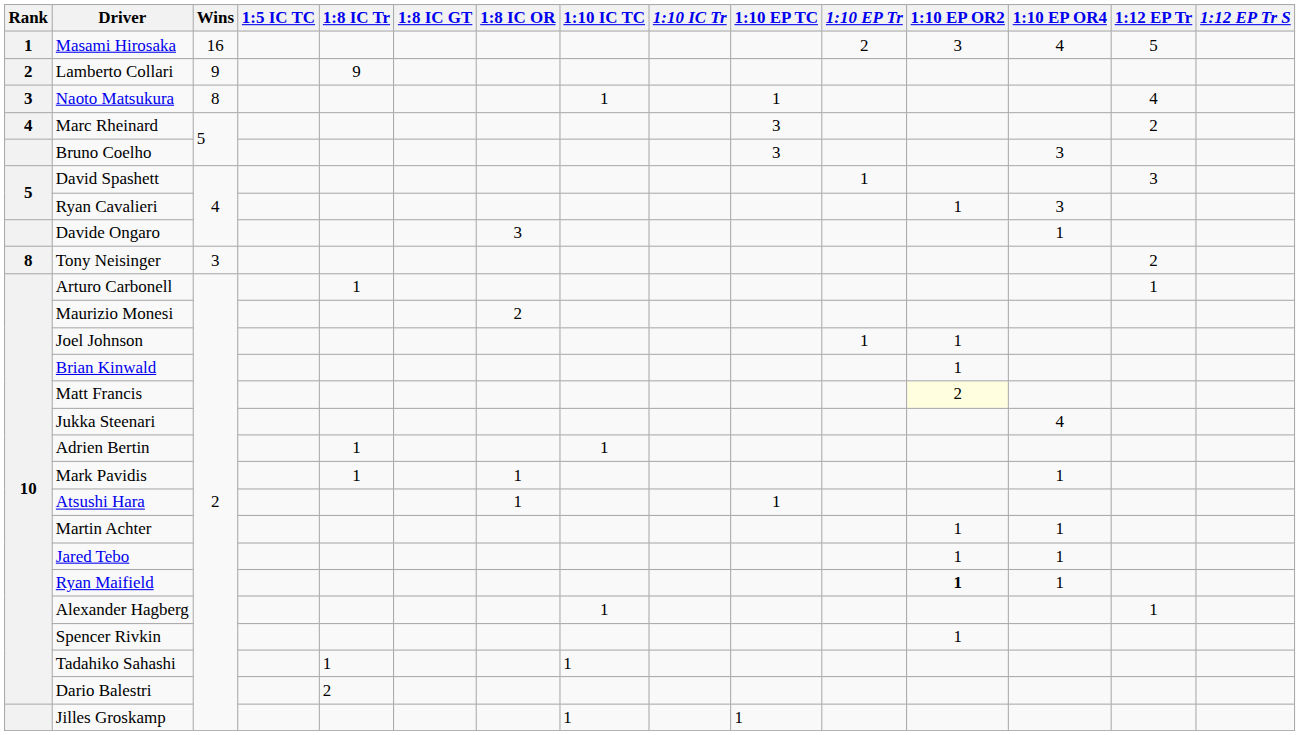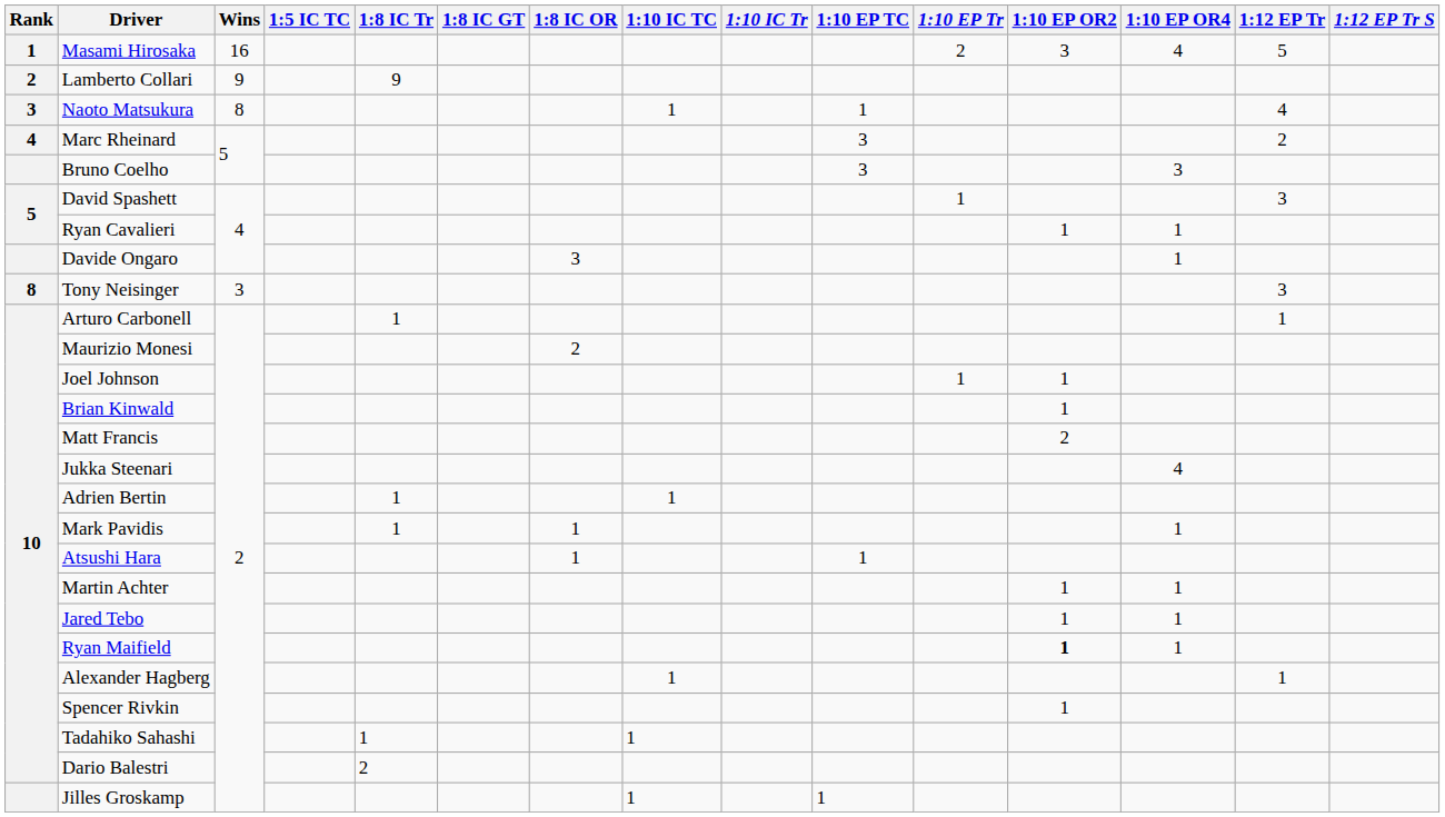 <table class="wikitable">
 <tr>
 <th>Rank</th>
 <th>Driver</th>
 <th>Wins</th>
 <th><a href='#'>1:5 IC TC</a></th>
 <th><a href='#'>1:8 IC Tr</a></th>
 <th><a href='#'>1:8 IC GT</a></th>
 <th><a href='#'>1:8 IC OR</a></th>
 <th><a href='#'>1:10 IC TC</a></th>
 <th><a href='#'><em>1:10 IC Tr</em></a></th>
 <th><a href='#'>1:10 EP TC</a></th>
 <th><a href='#'><em>1:10 EP Tr</em></a></th>
 <th><a href='#'>1:10 EP OR2</a></th>
 <th><a href='#'>1:10 EP OR4</a></th>
 <th><a href='#'>1:12 EP Tr</a></th>
 <th><a href='#'><em>1:12 EP Tr S</em></a></th>
 </tr>
 <tr>
 <th>1</th>
 <td> <a href='#'>Masami Hirosaka</a></td>
 <td style="text-align:center;">16</td>
 <td style="text-align:center;"></td>
 <td style="text-align:center;"></td>
 <td></td>
 <td style="text-align:center;"></td>
 <td style="text-align:center;"></td>
 <td style="text-align:center;"></td>
 <td style="text-align:center;"></td>
 <td style="text-align:center;">2</td>
 <td style="text-align:center;">3</td>
 <td style="text-align:center;">4</td>
 <td style="text-align:center;">5</td>
 <td></td>
 </tr>
 <tr>
 <th>2</th>
 <td> Lamberto Collari</td>
 <td style="text-align:center;">9</td>
 <td style="text-align:center;"></td>
 <td style="text-align:center;">9</td>
 <td></td>
 <td style="text-align:center;"></td>
 <td style="text-align:center;"></td>
 <td style="text-align:center;"></td>
 <td style="text-align:center;"></td>
 <td style="text-align:center;"></td>
 <td style="text-align:center;"></td>
 <td style="text-align:center;"></td>
 <td style="text-align:center;"></td>
 <td></td>
 </tr>
 <tr>
 <th rowspan="1">3</th>
 <td> <a href='#'>Naoto Matsukura</a></td>
 <td rowspan="1" style="text-align:center;">8</td>
 <td style="text-align:center;"></td>
 <td style="text-align:center;"></td>
 <td></td>
 <td style="text-align:center;"></td>
 <td style="text-align:center;">1</td>
 <td style="text-align:center;"></td>
 <td style="text-align:center;">1</td>
 <td style="text-align:center;"></td>
 <td style="text-align:center;"></td>
 <td style="text-align:center;"></td>
 <td style="text-align:center;">4</td>
 <td></td>
 </tr>
 <tr>
 <th>4</th>
 <td> Marc Rheinard</td>
 <td rowspan="2">5</td>
 <td style="text-align:center;"></td>
 <td style="text-align:center;"></td>
 <td></td>
 <td style="text-align:center;"></td>
 <td style="text-align:center;"></td>
 <td style="text-align:center;"></td>
 <td style="text-align:center;">3</td>
 <td style="text-align:center;"></td>
 <td style="text-align:center;"></td>
 <td style="text-align:center;"></td>
 <td style="text-align:center;">2</td>
 <td></td>
 </tr>
 <tr>
 <th></th>
 <td> Bruno Coelho</td>
 <td style="text-align: center;"></td>
 <td style="text-align: center;"></td>
 <td></td>
 <td style="text-align: center;"></td>
 <td style="text-align: center;"></td>
 <td style="text-align: center;"></td>
 <td style="text-align: center;">3</td>
 <td style="text-align: center;"></td>
 <td style="text-align: center;"></td>
 <td style="text-align: center;">3</td>
 <td style="text-align: center;"></td>
 <td></td>
 </tr>
 <tr>
 <th rowspan="2">5</th>
 <td> David Spashett</td>
 <td rowspan="3" style="text-align:center;">4</td>
 <td style="text-align:center;"></td>
 <td style="text-align:center;"></td>
 <td></td>
 <td style="text-align:center;"></td>
 <td style="text-align:center;"></td>
 <td style="text-align:center;"></td>
 <td style="text-align:center;"></td>
 <td style="text-align:center;">1</td>
 <td style="text-align:center;"></td>
 <td style="text-align:center;"></td>
 <td style="text-align:center;">3</td>
 <td></td>
 </tr>
 <tr>
 <td> Ryan Cavalieri</td>
 <td style="text-align:center;"></td>
 <td style="text-align:center;"></td>
 <td></td>
 <td style="text-align:center;"></td>
 <td style="text-align:center;"></td>
 <td style="text-align:center;"></td>
 <td style="text-align:center;"></td>
 <td style="text-align:center;"></td>
 <td style="text-align:center;">1</td>
-<td style="text-align:center;">3</td>
+<td style="text-align:center;">1</td>
 <td style="text-align:center;"></td>
 <td></td>
 </tr>
 <tr>
 <th></th>
 <td> Davide Ongaro</td>
 <td style="text-align: center;"></td>
 <td style="text-align: center;"></td>
 <td></td>
 <td style="text-align: center;">3</td>
 <td style="text-align: center;"></td>
 <td style="text-align: center;"></td>
 <td style="text-align: center;"></td>
 <td style="text-align: center;"></td>
 <td style="text-align: center;"></td>
 <td style="text-align: center;">1</td>
 <td style="text-align: center;"></td>
 <td></td>
 </tr>
 <tr>
 <th>8</th>
 <td> Tony Neisinger</td>
 <td style="text-align:center;">3</td>
 <td style="text-align:center;"></td>
 <td style="text-align:center;"></td>
 <td></td>
 <td style="text-align:center;"></td>
 <td style="text-align:center;"></td>
 <td style="text-align:center;"></td>
 <td style="text-align:center;"></td>
 <td style="text-align:center;"></td>
 <td style="text-align:center;"></td>
 <td style="text-align:center;"></td>
-<td style="text-align:center;">2</td>
+<td style="text-align:center;">3</td>
 <td></td>
 </tr>
 <tr>
 <th rowspan="16">10</th>
 <td> Arturo Carbonell</td>
 <td rowspan="17" style="text-align:center;">2</td>
 <td style="text-align:center;"></td>
 <td style="text-align:center;">1</td>
 <td></td>
 <td style="text-align:center;"></td>
 <td style="text-align:center;"></td>
 <td style="text-align:center;"></td>
 <td style="text-align:center;"></td>
 <td style="text-align:center;"></td>
 <td style="text-align:center;"></td>
 <td style="text-align:center;"></td>
 <td style="text-align:center;">1</td>
 <td></td>
 </tr>
 <tr>
 <td> Maurizio Monesi</td>
 <td style="text-align:center;"></td>
 <td style="text-align:center;"></td>
 <td></td>
 <td style="text-align:center;">2</td>
 <td style="text-align:center;"></td>
 <td style="text-align:center;"></td>
 <td style="text-align:center;"></td>
 <td style="text-align:center;"></td>
 <td style="text-align:center;"></td>
 <td style="text-align:center;"></td>
 <td style="text-align:center;"></td>
 <td></td>
 </tr>
 <tr>
 <td> Joel Johnson</td>
 <td style="text-align:center;"></td>
 <td style="text-align:center;"></td>
 <td></td>
 <td style="text-align:center;"></td>
 <td style="text-align:center;"></td>
 <td style="text-align:center;"></td>
 <td style="text-align:center;"></td>
 <td style="text-align:center;">1</td>
 <td style="text-align:center;">1</td>
 <td style="text-align:center;"></td>
 <td style="text-align:center;"></td>
 <td></td>
 </tr>
 <tr>
 <td> <a href='#'>Brian Kinwald</a></td>
 <td style="text-align:center;"></td>
 <td style="text-align:center;"></td>
 <td></td>
 <td style="text-align:center;"></td>
 <td style="text-align:center;"></td>
 <td style="text-align:center;"></td>
 <td style="text-align:center;"></td>
 <td style="text-align:center;"></td>
 <td style="text-align:center;">1</td>
 <td style="text-align:center;"></td>
 <td style="text-align:center;"></td>
 <td></td>
 </tr>
 <tr>
 <td> Matt Francis</td>
 <td style="text-align:center;"></td>
 <td style="text-align:center;"></td>
 <td></td>
 <td style="text-align:center;"></td>
 <td style="text-align:center;"></td>
 <td style="text-align:center;"></td>
 <td style="text-align:center;"></td>
 <td style="text-align:center;"></td>
-<td style="background: lightyellow; text-align:center;">2</td>
+<td style="text-align:center;">2</td>
 <td style="text-align:center;"></td>
 <td style="text-align:center;"></td>
 <td></td>
 </tr>
 <tr>
 <td> Jukka Steenari</td>
 <td style="text-align:center;"></td>
 <td style="text-align:center;"></td>
 <td></td>
 <td style="text-align:center;"></td>
 <td style="text-align:center;"></td>
 <td style="text-align:center;"></td>
 <td style="text-align:center;"></td>
 <td style="text-align:center;"></td>
 <td style="text-align:center;"></td>
 <td style="text-align:center;">4</td>
 <td style="text-align:center;"></td>
 <td></td>
 </tr>
 <tr>
 <td> Adrien Bertin</td>
 <td style="text-align:center;"></td>
 <td style="text-align:center;">1</td>
 <td></td>
 <td style="text-align:center;"></td>
 <td style="text-align:center;">1</td>
 <td style="text-align:center;"></td>
 <td style="text-align:center;"></td>
 <td style="text-align:center;"></td>
 <td style="text-align:center;"></td>
 <td style="text-align:center;"></td>
 <td style="text-align:center;"></td>
 <td></td>
 </tr>
 <tr>
 <td> Mark Pavidis</td>
 <td style="text-align:center;"></td>
 <td style="text-align:center;">1</td>
 <td></td>
 <td style="text-align:center;">1</td>
 <td style="text-align:center;"></td>
 <td style="text-align:center;"></td>
 <td style="text-align:center;"></td>
 <td style="text-align:center;"></td>
 <td style="text-align:center;"></td>
 <td style="text-align:center;">1</td>
 <td style="text-align:center;"></td>
 <td></td>
 </tr>
 <tr>
 <td> <a href='#'>Atsushi Hara</a></td>
 <td style="text-align:center;"></td>
 <td style="text-align:center;"></td>
 <td></td>
 <td style="text-align:center;">1</td>
 <td style="text-align:center;"></td>
 <td style="text-align:center;"></td>
 <td style="text-align:center;">1</td>
 <td style="text-align:center;"></td>
 <td style="text-align:center;"></td>
 <td style="text-align:center;"></td>
 <td style="text-align:center;"></td>
 <td></td>
 </tr>
 <tr>
 <td> Martin Achter</td>
 <td style="text-align:center;"></td>
 <td style="text-align:center;"></td>
 <td></td>
 <td style="text-align:center;"></td>
 <td style="text-align:center;"></td>
 <td style="text-align:center;"></td>
 <td style="text-align:center;"></td>
 <td style="text-align:center;"></td>
 <td style="text-align:center;">1</td>
 <td style="text-align:center;">1</td>
 <td style="text-align:center;"></td>
 <td></td>
 </tr>
 <tr>
 <td> <a href='#'>Jared Tebo</a></td>
 <td style="text-align:center;"></td>
 <td style="text-align:center;"></td>
 <td></td>
 <td style="text-align:center;"></td>
 <td style="text-align:center;"></td>
 <td style="text-align:center;"></td>
 <td style="text-align:center;"></td>
 <td style="text-align:center;"></td>
 <td style="text-align:center;">1</td>
 <td style="text-align:center;">1</td>
 <td style="text-align:center;"></td>
 <td></td>
 </tr>
 <tr>
 <td> <a href='#'>Ryan Maifield</a></td>
 <td style="text-align:center;"></td>
 <td style="text-align:center;"></td>
 <td></td>
 <td style="text-align:center;"></td>
 <td style="text-align:center;"></td>
 <td style="text-align:center;"></td>
 <td style="text-align:center;"></td>
 <td style="text-align:center;"></td>
 <td style="text-align:center;"><strong>1</strong></td>
 <td style="text-align:center;">1</td>
 <td style="text-align:center;"></td>
 <td></td>
 </tr>
 <tr>
 <td> Alexander Hagberg</td>
 <td style="text-align:center;"></td>
 <td style="text-align:center;"></td>
 <td></td>
 <td style="text-align:center;"></td>
 <td style="text-align:center;">1</td>
 <td style="text-align:center;"></td>
 <td style="text-align:center;"></td>
 <td style="text-align:center;"></td>
 <td style="text-align:center;"></td>
 <td style="text-align:center;"></td>
 <td style="text-align:center;">1</td>
 <td></td>
 </tr>
 <tr>
 <td> Spencer Rivkin</td>
 <td style="text-align:center;"></td>
 <td style="text-align:center;"></td>
 <td></td>
 <td style="text-align:center;"></td>
 <td style="text-align:center;"></td>
 <td style="text-align:center;"></td>
 <td style="text-align:center;"></td>
 <td style="text-align:center;"></td>
 <td style="text-align:center;">1</td>
 <td style="text-align:center;"></td>
 <td style="text-align:center;"></td>
 <td></td>
 </tr>
 <tr>
 <td> Tadahiko Sahashi</td>
 <td></td>
 <td>1</td>
 <td></td>
 <td></td>
 <td>1</td>
 <td></td>
 <td></td>
 <td></td>
 <td></td>
 <td></td>
 <td></td>
 <td></td>
 </tr>
 <tr>
 <td> Dario Balestri</td>
 <td></td>
 <td>2</td>
 <td></td>
 <td></td>
 <td></td>
 <td></td>
 <td></td>
 <td></td>
 <td></td>
 <td></td>
 <td></td>
 <td></td>
 </tr>
 <tr>
 <th></th>
 <td> Jilles Groskamp</td>
 <td></td>
 <td></td>
 <td></td>
 <td></td>
 <td>1</td>
 <td></td>
 <td>1</td>
 <td></td>
 <td></td>
 <td></td>
 <td></td>
 <td></td>
 </tr>
 </table>
